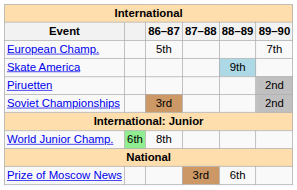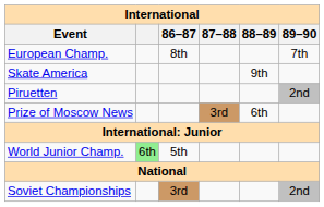 <table class="wikitable" style="text-align:center">
 <tr>
 <th style="background-color: #ffdead; " colspan=6 align=center>International</th>
 </tr>
 <tr>
 <th>Event</th>
 <th></th>
 <th>86–87</th>
 <th>87–88</th>
 <th>88–89</th>
 <th>89–90</th>
 </tr>
 <tr>
 <td align=left><a href='#'>European Champ.</a></td>
 <td></td>
-<td>5th</td>
+<td>8th</td>
 <td></td>
 <td></td>
 <td>7th</td>
 </tr>
 <tr>
 <td align=left><a href='#'>Skate America</a></td>
 <td></td>
 <td></td>
 <td></td>
-<td style="background: lightblue;">9th</td>
+<td>9th</td>
 <td></td>
 </tr>
 <tr>
 <td align=left><a href='#'>Piruetten</a></td>
 <td></td>
 <td></td>
 <td></td>
 <td></td>
 <td bgcolor=silver>2nd</td>
 </tr>
 <tr>
-<td align=left><a href='#'>Soviet Championships</a></td>
+<td align=left><a href='#'>Prize of Moscow News</a></td>
+<td></td>
 <td></td>
 <td bgcolor=cc9966>3rd</td>
+<td>6th</td>
 <td></td>
-<td></td>
-<td bgcolor=silver>2nd</td>
 </tr>
 <tr>
 <th style="background-color: #ffdead; " colspan=6 align=center>International: Junior</th>
 </tr>
 <tr>
 <td align=left><a href='#'>World Junior Champ.</a></td>
 <td style="background: lightgreen;">6th</td>
-<td>8th</td>
+<td>5th</td>
 <td></td>
 <td></td>
 <td></td>
 </tr>
 <tr>
 <th style="background-color: #ffdead; " colspan=6 align=center>National</th>
 </tr>
 <tr>
-<td align=left><a href='#'>Prize of Moscow News</a></td>
+<td align=left><a href='#'>Soviet Championships</a></td>
+<td></td>
+<td bgcolor=cc9966>3rd</td>
 <td></td>
 <td></td>
-<td bgcolor=cc9966>3rd</td>
-<td>6th</td>
-<td></td>
+<td bgcolor=silver>2nd</td>
 </tr>
 </table>
